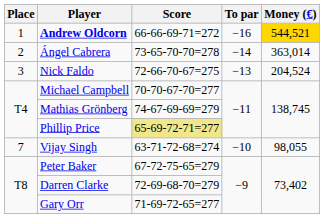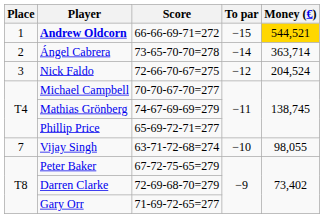 <table class="wikitable">
 <tr>
 <th>Place</th>
 <th>Player</th>
 <th>Score</th>
 <th>To par</th>
 <th>Money (<a href='#'>€</a>)</th>
 </tr>
 <tr>
 <td align=center>1</td>
 <td> <strong><a href='#'>Andrew Oldcorn</a></strong></td>
 <td align=center>66-66-69-71=272</td>
-<td align=center>−16</td>
+<td align=center>−15</td>
 <td align=center style="background: gold;">544,521</td>
 </tr>
 <tr>
 <td align=center>2</td>
 <td> <a href='#'>Ángel Cabrera</a></td>
 <td align=center>73-65-70-70=278</td>
 <td align=center>−14</td>
-<td align=center>363,014</td>
+<td align=center>363,714</td>
 </tr>
 <tr>
 <td align=center>3</td>
 <td> <a href='#'>Nick Faldo</a></td>
 <td align=center>72-66-70-67=275</td>
-<td align=center>−13</td>
+<td align=center>−12</td>
 <td align=center>204,524</td>
 </tr>
 <tr>
 <td rowspan="3" align=center>T4</td>
 <td> <a href='#'>Michael Campbell</a></td>
 <td align=center>70-70-67-70=277</td>
 <td rowspan="3" align=center>−11</td>
 <td rowspan="3" align=center>138,745</td>
 </tr>
 <tr>
 <td> <a href='#'>Mathias Grönberg</a></td>
 <td align=center>74-67-69-69=279</td>
 </tr>
 <tr>
 <td> <a href='#'>Phillip Price</a></td>
-<td align=center style="background: khaki;">65-69-72-71=277</td>
+<td align=center>65-69-72-71=277</td>
 </tr>
 <tr>
 <td align=center>7</td>
 <td> <a href='#'>Vijay Singh</a></td>
 <td align=center>63-71-72-68=274</td>
 <td align=center>−10</td>
 <td align=center>98,055</td>
 </tr>
 <tr>
 <td rowspan="3" align=center>T8</td>
 <td> <a href='#'>Peter Baker</a></td>
 <td align=center>67-72-75-65=279</td>
 <td rowspan="3" align=center>−9</td>
 <td rowspan="3" align=center>73,402</td>
 </tr>
 <tr>
 <td> <a href='#'>Darren Clarke</a></td>
 <td align=center>72-69-68-70=279</td>
 </tr>
 <tr>
 <td> <a href='#'>Gary Orr</a></td>
 <td align=center>71-69-72-65=277</td>
 </tr>
 </table>
